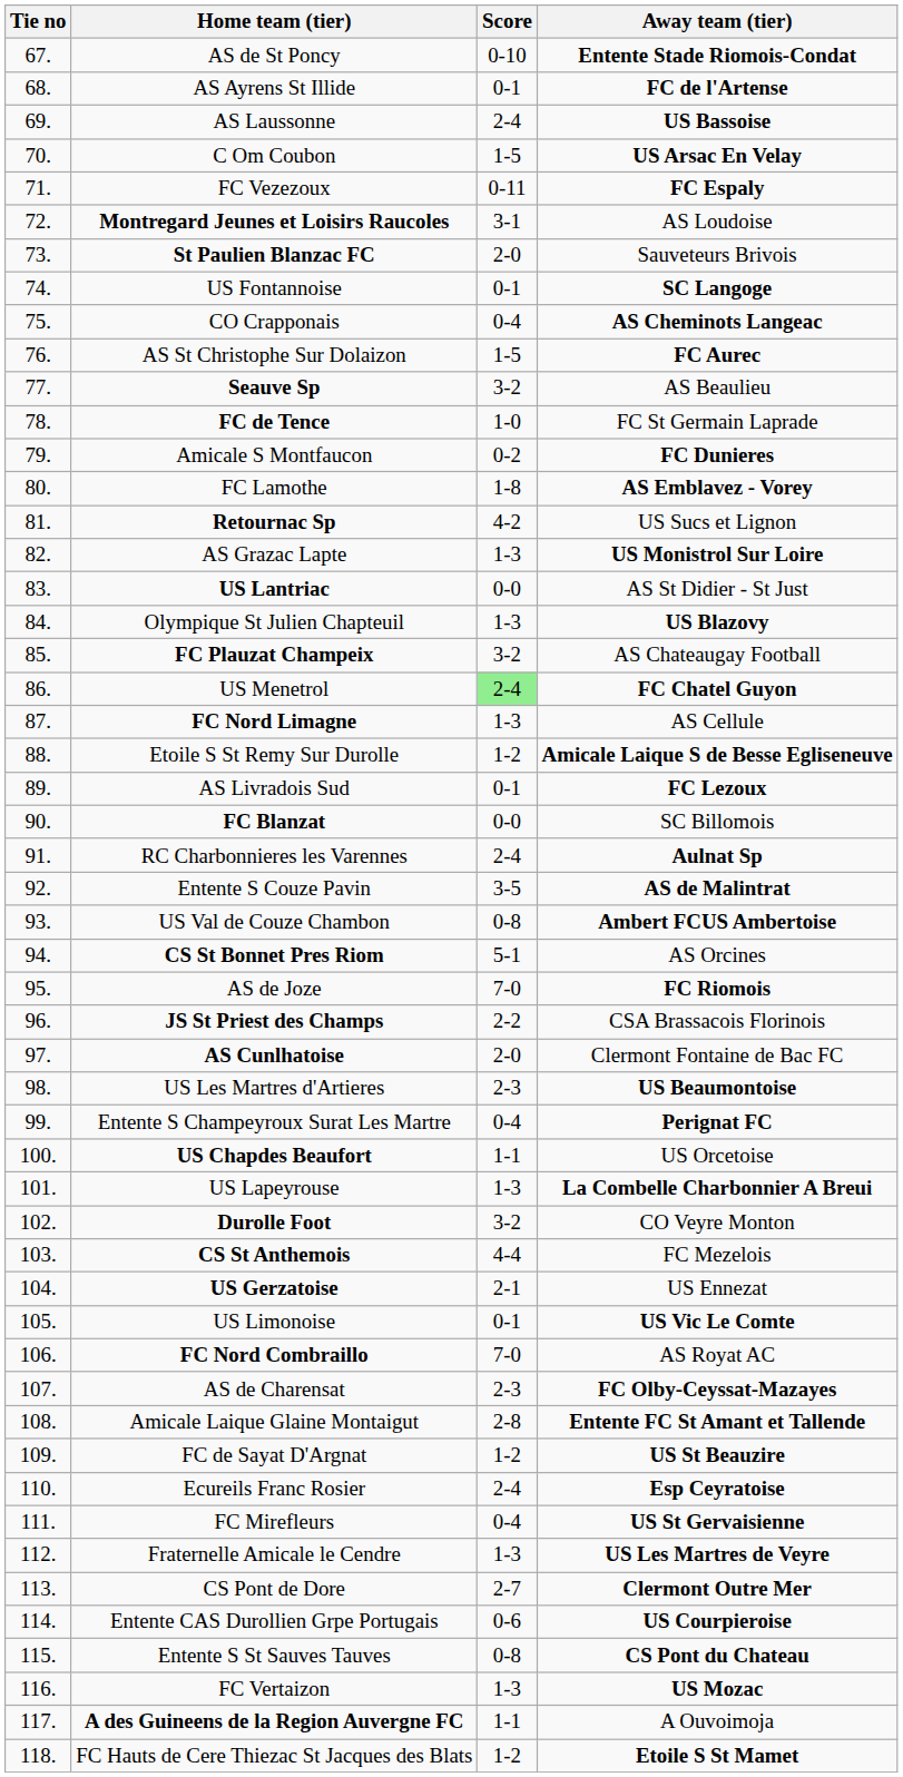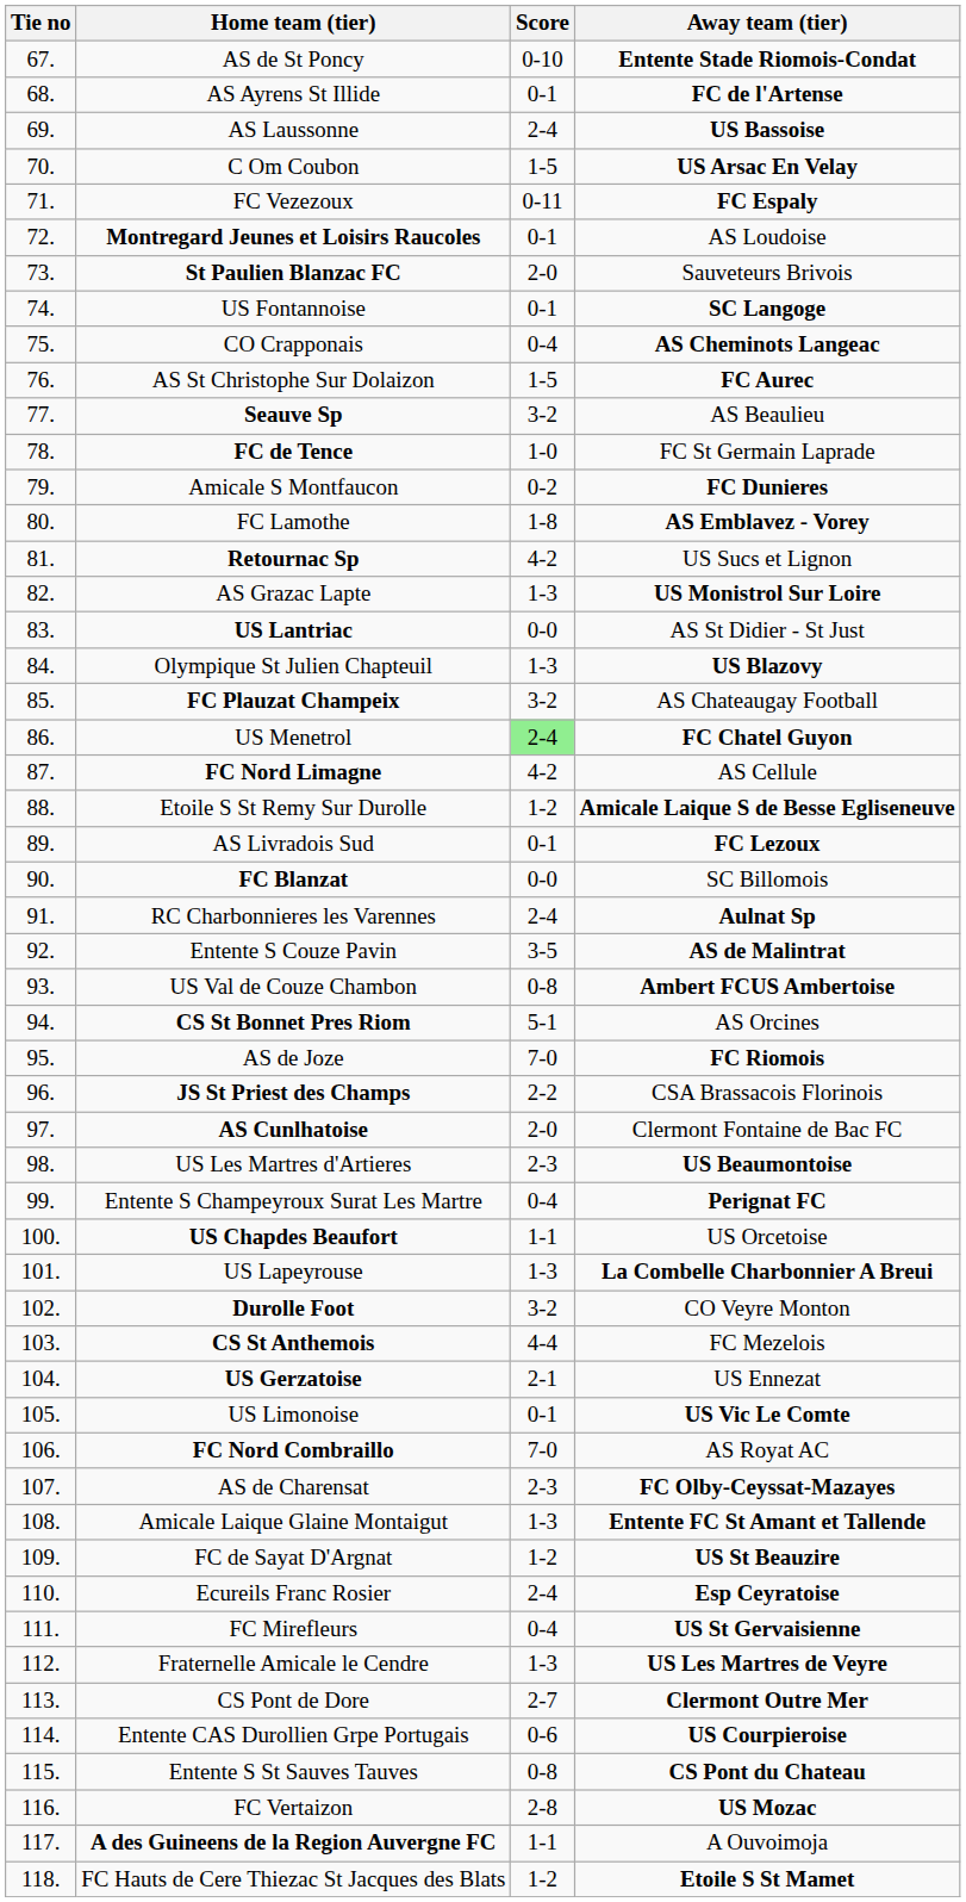 <table class="wikitable" style="text-align: center">
 <tr>
 <th>Tie no</th>
 <th>Home team (tier)</th>
 <th>Score</th>
 <th>Away team (tier)</th>
 </tr>
 <tr>
 <td>67.</td>
 <td>AS de St Poncy</td>
 <td>0-10</td>
 <td><strong>Entente Stade Riomois-Condat</strong></td>
 </tr>
 <tr>
 <td>68.</td>
 <td>AS Ayrens St Illide</td>
 <td>0-1</td>
 <td><strong>FC de l'Artense</strong></td>
 </tr>
 <tr>
 <td>69.</td>
 <td>AS Laussonne</td>
 <td>2-4</td>
 <td><strong>US Bassoise</strong></td>
 </tr>
 <tr>
 <td>70.</td>
 <td>C Om Coubon</td>
 <td>1-5</td>
 <td><strong>US Arsac En Velay</strong></td>
 </tr>
 <tr>
 <td>71.</td>
 <td>FC Vezezoux</td>
 <td>0-11</td>
 <td><strong>FC Espaly</strong></td>
 </tr>
 <tr>
 <td>72.</td>
 <td><strong>Montregard Jeunes et Loisirs Raucoles</strong></td>
-<td>3-1</td>
+<td>0-1</td>
 <td>AS Loudoise</td>
 </tr>
 <tr>
 <td>73.</td>
 <td><strong>St Paulien Blanzac FC</strong></td>
 <td>2-0</td>
 <td>Sauveteurs Brivois</td>
 </tr>
 <tr>
 <td>74.</td>
 <td>US Fontannoise</td>
 <td>0-1</td>
 <td><strong>SC Langoge</strong></td>
 </tr>
 <tr>
 <td>75.</td>
 <td>CO Crapponais</td>
 <td>0-4</td>
 <td><strong>AS Cheminots Langeac</strong></td>
 </tr>
 <tr>
 <td>76.</td>
 <td>AS St Christophe Sur Dolaizon</td>
 <td>1-5</td>
 <td><strong>FC Aurec</strong></td>
 </tr>
 <tr>
 <td>77.</td>
 <td><strong>Seauve Sp</strong></td>
 <td>3-2</td>
 <td>AS Beaulieu</td>
 </tr>
 <tr>
 <td>78.</td>
 <td><strong>FC de Tence</strong></td>
 <td>1-0</td>
 <td>FC St Germain Laprade</td>
 </tr>
 <tr>
 <td>79.</td>
 <td>Amicale S Montfaucon</td>
 <td>0-2</td>
 <td><strong>FC Dunieres</strong></td>
 </tr>
 <tr>
 <td>80.</td>
 <td>FC Lamothe</td>
 <td>1-8</td>
 <td><strong>AS Emblavez - Vorey</strong></td>
 </tr>
 <tr>
 <td>81.</td>
 <td><strong>Retournac Sp</strong></td>
 <td>4-2</td>
 <td>US Sucs et Lignon</td>
 </tr>
 <tr>
 <td>82.</td>
 <td>AS Grazac Lapte</td>
 <td>1-3</td>
 <td><strong>US Monistrol Sur Loire</strong></td>
 </tr>
 <tr>
 <td>83.</td>
 <td><strong>US Lantriac</strong></td>
 <td>0-0 </td>
 <td>AS St Didier - St Just</td>
 </tr>
 <tr>
 <td>84.</td>
 <td>Olympique St Julien Chapteuil</td>
 <td>1-3</td>
 <td><strong>US Blazovy</strong></td>
 </tr>
 <tr>
 <td>85.</td>
 <td><strong>FC Plauzat Champeix</strong></td>
 <td>3-2</td>
 <td>AS Chateaugay Football</td>
 </tr>
 <tr>
 <td>86.</td>
 <td>US Menetrol</td>
 <td style="background: lightgreen;">2-4</td>
 <td><strong>FC Chatel Guyon</strong></td>
 </tr>
 <tr>
 <td>87.</td>
 <td><strong>FC Nord Limagne</strong></td>
-<td>1-3</td>
+<td>4-2</td>
 <td>AS Cellule</td>
 </tr>
 <tr>
 <td>88.</td>
 <td>Etoile S St Remy Sur Durolle</td>
 <td>1-2</td>
 <td><strong>Amicale Laique S de Besse Egliseneuve</strong></td>
 </tr>
 <tr>
 <td>89.</td>
 <td>AS Livradois Sud</td>
 <td>0-1</td>
 <td><strong>FC Lezoux</strong></td>
 </tr>
 <tr>
 <td>90.</td>
 <td><strong>FC Blanzat</strong></td>
 <td>0-0 </td>
 <td>SC Billomois</td>
 </tr>
 <tr>
 <td>91.</td>
 <td>RC Charbonnieres les Varennes</td>
 <td>2-4</td>
 <td><strong>Aulnat Sp</strong></td>
 </tr>
 <tr>
 <td>92.</td>
 <td>Entente S Couze Pavin</td>
 <td>3-5 </td>
 <td><strong>AS de Malintrat</strong></td>
 </tr>
 <tr>
 <td>93.</td>
 <td>US Val de Couze Chambon</td>
 <td>0-8</td>
 <td><strong>Ambert FCUS Ambertoise</strong></td>
 </tr>
 <tr>
 <td>94.</td>
 <td><strong>CS St Bonnet Pres Riom</strong></td>
 <td>5-1</td>
 <td>AS Orcines</td>
 </tr>
 <tr>
 <td>95.</td>
 <td>AS de Joze</td>
 <td>7-0</td>
 <td><strong>FC Riomois</strong></td>
 </tr>
 <tr>
 <td>96.</td>
 <td><strong>JS St Priest des Champs</strong></td>
 <td>2-2 </td>
 <td>CSA Brassacois Florinois</td>
 </tr>
 <tr>
 <td>97.</td>
 <td><strong>AS Cunlhatoise</strong></td>
 <td>2-0</td>
 <td>Clermont Fontaine de Bac FC</td>
 </tr>
 <tr>
 <td>98.</td>
 <td>US Les Martres d'Artieres</td>
 <td>2-3 </td>
 <td><strong>US Beaumontoise</strong></td>
 </tr>
 <tr>
 <td>99.</td>
 <td>Entente S Champeyroux Surat Les Martre</td>
 <td>0-4</td>
 <td><strong>Perignat FC</strong></td>
 </tr>
 <tr>
 <td>100.</td>
 <td><strong>US Chapdes Beaufort</strong></td>
 <td>1-1 </td>
 <td>US Orcetoise</td>
 </tr>
 <tr>
 <td>101.</td>
 <td>US Lapeyrouse</td>
 <td>1-3</td>
 <td><strong>La Combelle Charbonnier A Breui</strong></td>
 </tr>
 <tr>
 <td>102.</td>
 <td><strong>Durolle Foot</strong></td>
 <td>3-2</td>
 <td>CO Veyre Monton</td>
 </tr>
 <tr>
 <td>103.</td>
 <td><strong>CS St Anthemois</strong></td>
 <td>4-4 </td>
 <td>FC Mezelois</td>
 </tr>
 <tr>
 <td>104.</td>
 <td><strong>US Gerzatoise</strong></td>
 <td>2-1</td>
 <td>US Ennezat</td>
 </tr>
 <tr>
 <td>105.</td>
 <td>US Limonoise</td>
 <td>0-1</td>
 <td><strong>US Vic Le Comte</strong></td>
 </tr>
 <tr>
 <td>106.</td>
 <td><strong>FC Nord Combraillo</strong></td>
 <td>7-0</td>
 <td>AS Royat AC</td>
 </tr>
 <tr>
 <td>107.</td>
 <td>AS de Charensat</td>
 <td>2-3</td>
 <td><strong>FC Olby-Ceyssat-Mazayes</strong></td>
 </tr>
 <tr>
 <td>108.</td>
 <td>Amicale Laique Glaine Montaigut</td>
-<td>2-8</td>
+<td>1-3</td>
 <td><strong>Entente FC St Amant et Tallende</strong></td>
 </tr>
 <tr>
 <td>109.</td>
 <td>FC de Sayat D'Argnat</td>
 <td>1-2</td>
 <td><strong>US St Beauzire</strong></td>
 </tr>
 <tr>
 <td>110.</td>
 <td>Ecureils Franc Rosier</td>
 <td>2-4</td>
 <td><strong>Esp Ceyratoise</strong></td>
 </tr>
 <tr>
 <td>111.</td>
 <td>FC Mirefleurs</td>
 <td>0-4</td>
 <td><strong>US St Gervaisienne</strong></td>
 </tr>
 <tr>
 <td>112.</td>
 <td>Fraternelle Amicale le Cendre</td>
 <td>1-3</td>
 <td><strong>US Les Martres de Veyre</strong></td>
 </tr>
 <tr>
 <td>113.</td>
 <td>CS Pont de Dore</td>
 <td>2-7</td>
 <td><strong>Clermont Outre Mer</strong></td>
 </tr>
 <tr>
 <td>114.</td>
 <td>Entente CAS Durollien Grpe Portugais</td>
 <td>0-6</td>
 <td><strong>US Courpieroise</strong></td>
 </tr>
 <tr>
 <td>115.</td>
 <td>Entente S St Sauves Tauves</td>
 <td>0-8</td>
 <td><strong>CS Pont du Chateau</strong></td>
 </tr>
 <tr>
 <td>116.</td>
 <td>FC Vertaizon</td>
-<td>1-3</td>
+<td>2-8</td>
 <td><strong>US Mozac</strong></td>
 </tr>
 <tr>
 <td>117.</td>
 <td><strong>A des Guineens de la Region Auvergne FC</strong></td>
 <td>1-1 </td>
 <td>A Ouvoimoja</td>
 </tr>
 <tr>
 <td>118.</td>
 <td>FC Hauts de Cere Thiezac St Jacques des Blats</td>
 <td>1-2</td>
 <td><strong>Etoile S St Mamet</strong></td>
 </tr>
 </table>
